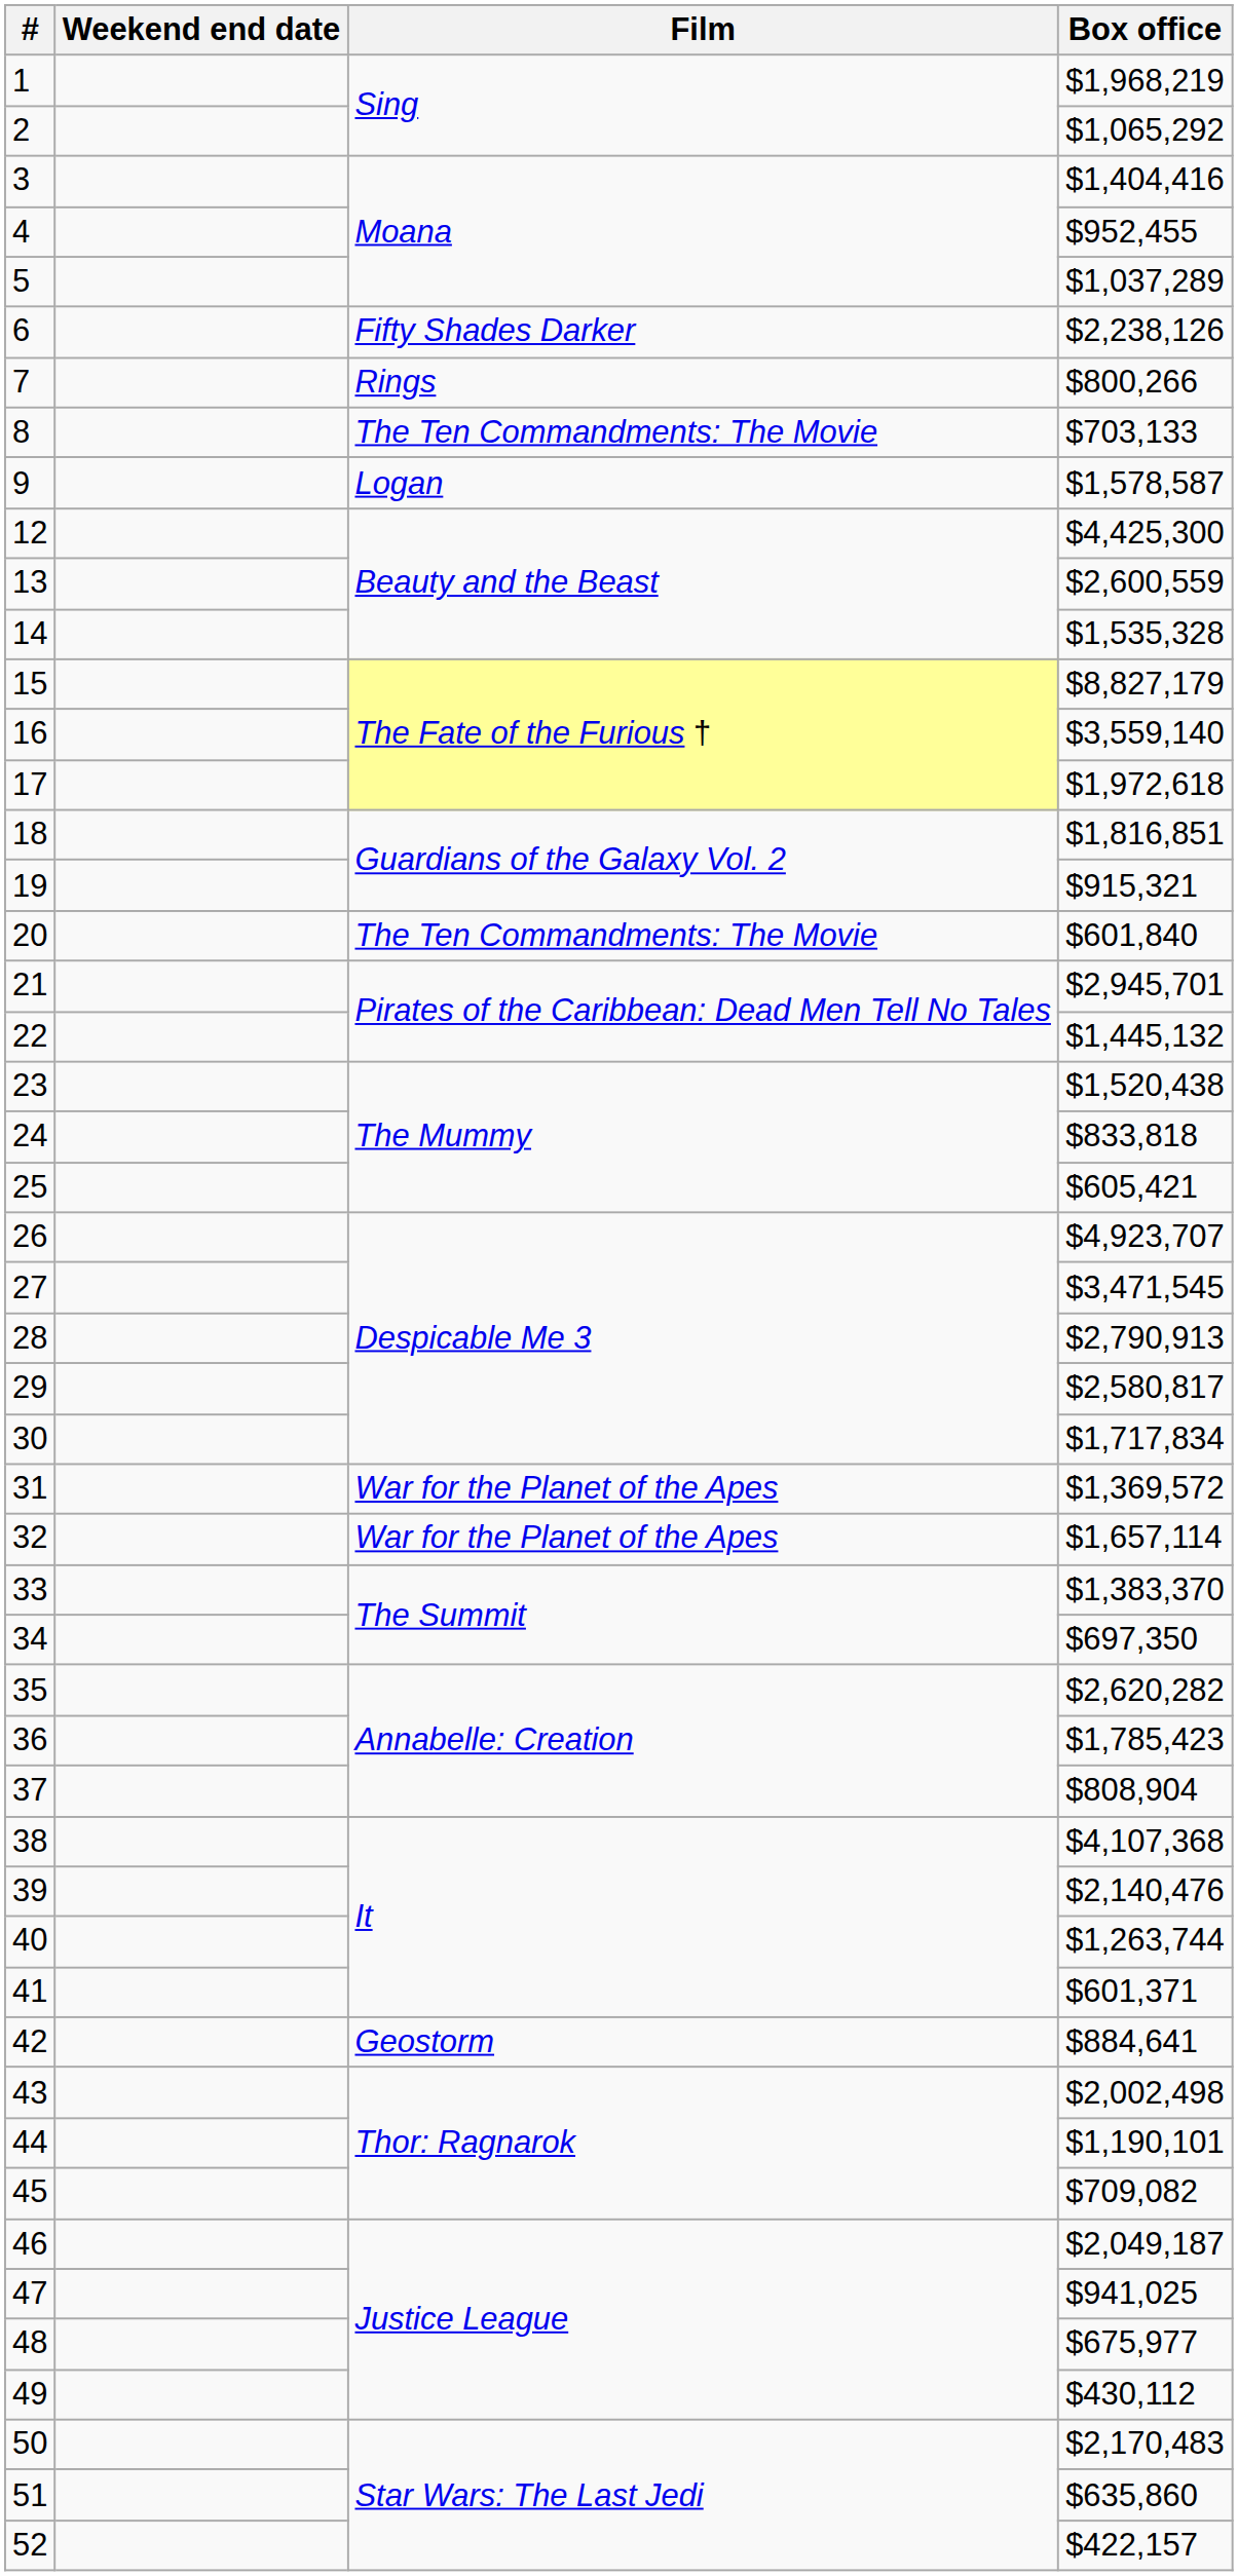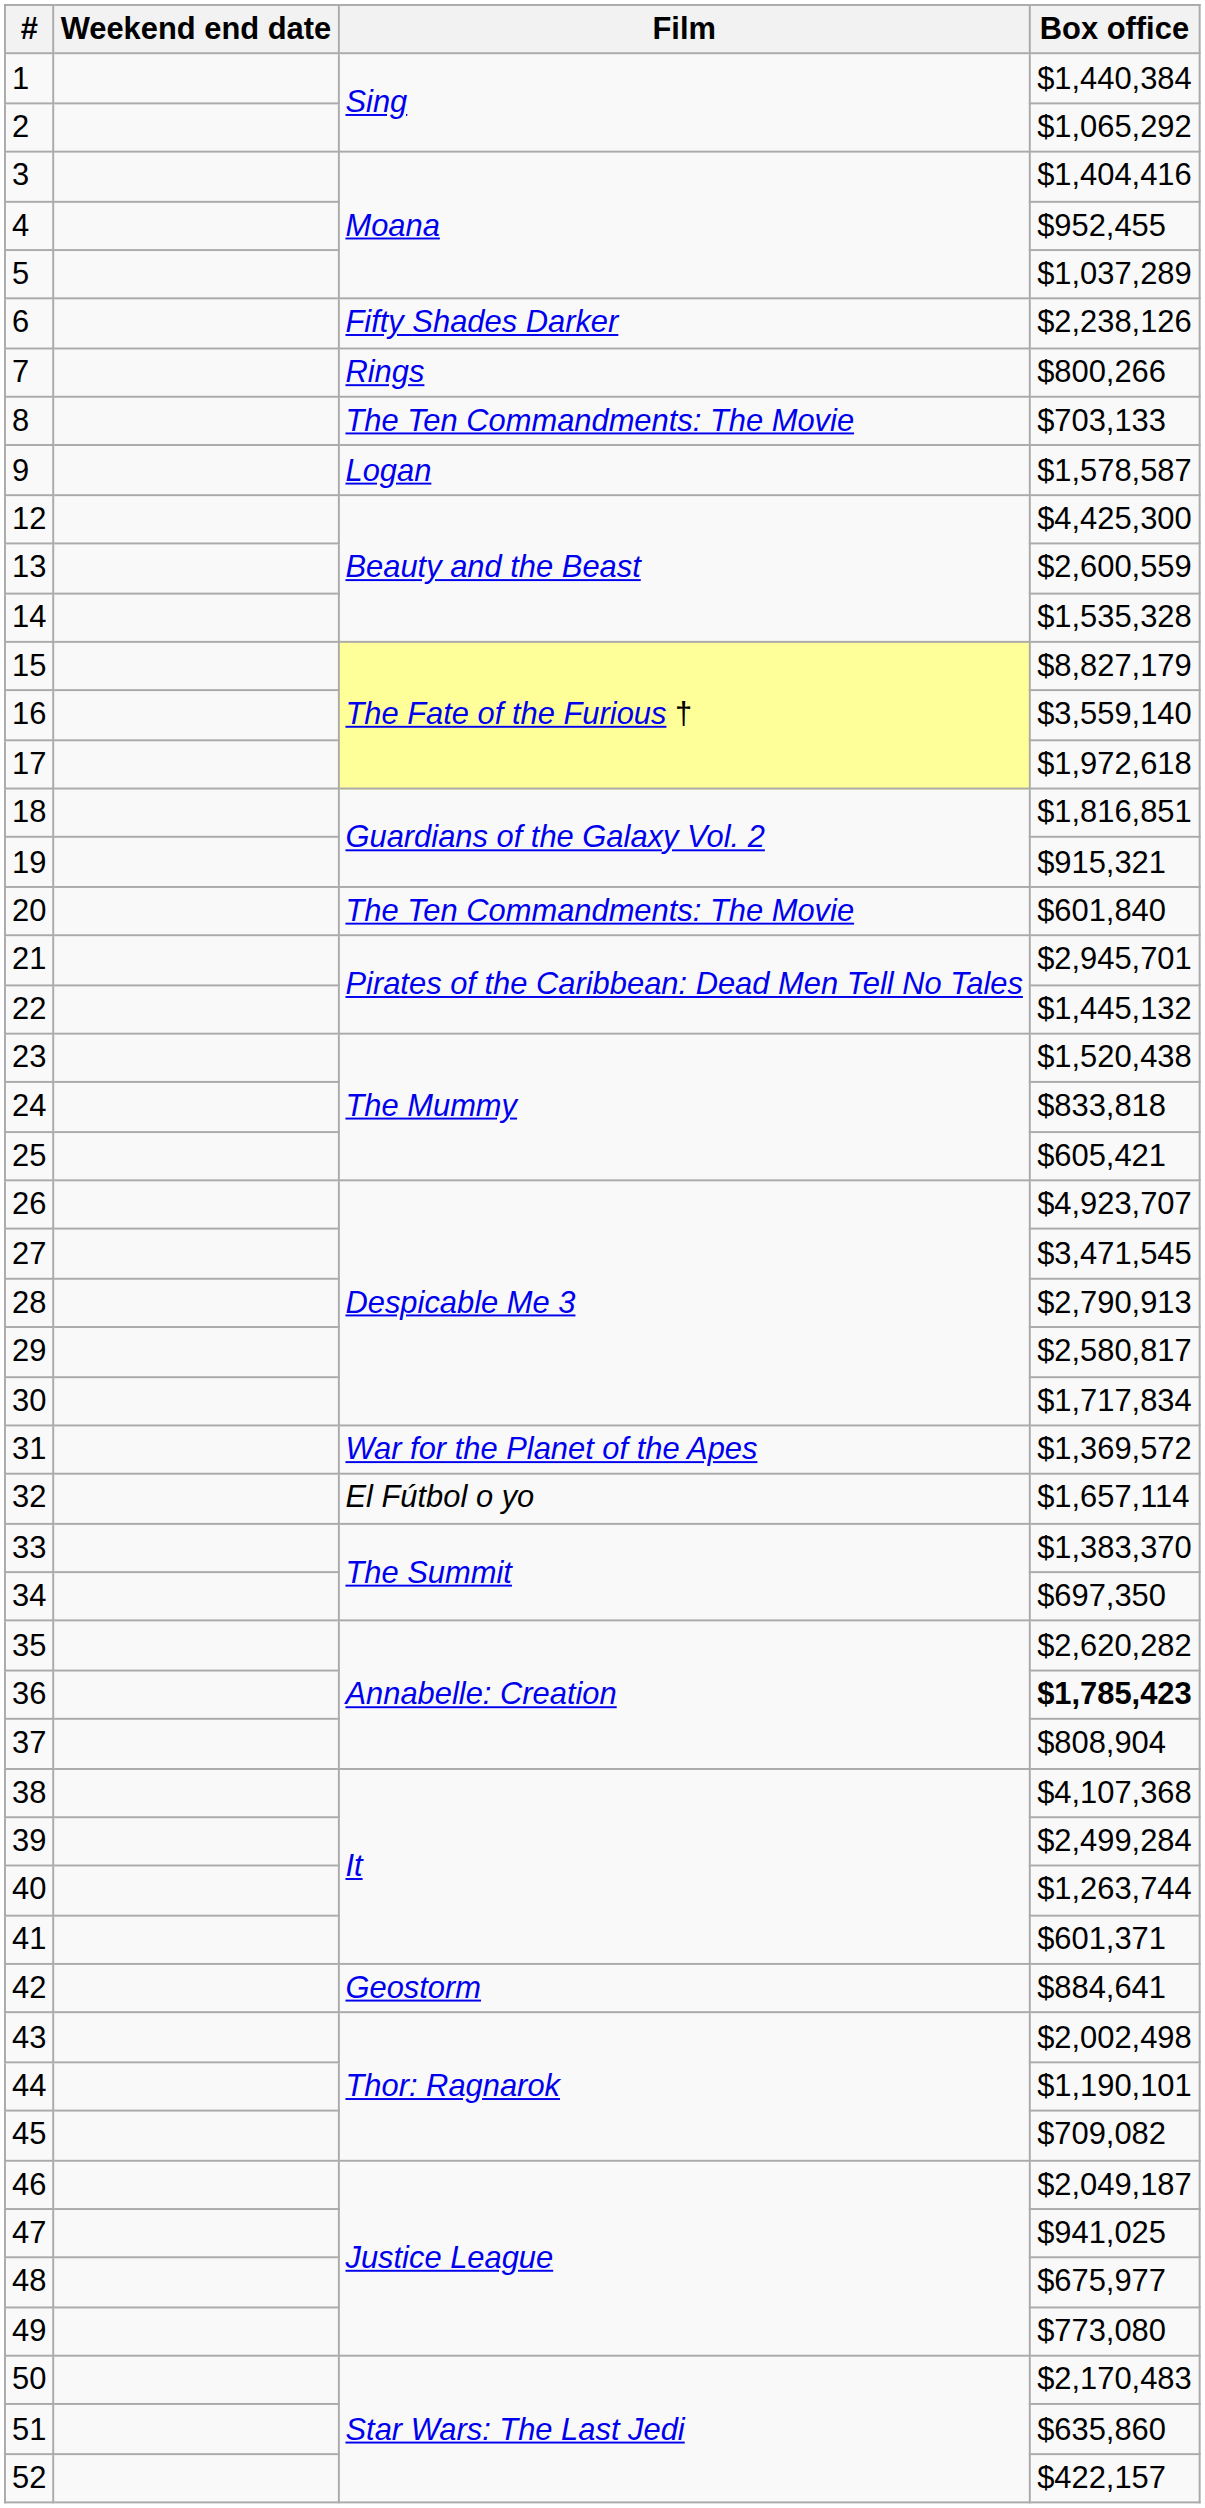 <table class="wikitable sortable">
 <tr>
 <th abbr="Week">#</th>
 <th abbr="Date">Weekend end date</th>
 <th>Film</th>
 <th>Box office</th>
 </tr>
 <tr>
 <td>1</td>
 <td></td>
 <td rowspan="2"><em><a href='#'>Sing</a></em></td>
-<td>$1,968,219</td>
+<td>$1,440,384</td>
 </tr>
 <tr>
 <td>2</td>
 <td></td>
 <td>$1,065,292</td>
 </tr>
 <tr>
 <td>3</td>
 <td></td>
 <td rowspan="3"><em><a href='#'>Moana</a></em></td>
 <td>$1,404,416</td>
 </tr>
 <tr>
 <td>4</td>
 <td></td>
 <td>$952,455</td>
 </tr>
 <tr>
 <td>5</td>
 <td></td>
 <td>$1,037,289</td>
 </tr>
 <tr>
 <td>6</td>
 <td></td>
 <td><em><a href='#'>Fifty Shades Darker</a></em></td>
 <td>$2,238,126</td>
 </tr>
 <tr>
 <td>7</td>
 <td></td>
 <td><em><a href='#'>Rings</a></em></td>
 <td>$800,266</td>
 </tr>
 <tr>
 <td>8</td>
 <td></td>
 <td><em><a href='#'>The Ten Commandments: The Movie</a></em></td>
 <td>$703,133</td>
 </tr>
 <tr>
 <td>9</td>
 <td></td>
 <td><em><a href='#'>Logan</a></em></td>
 <td>$1,578,587</td>
 </tr>
 <tr>
 <td>12</td>
 <td></td>
 <td rowspan="3"><em><a href='#'>Beauty and the Beast</a></em></td>
 <td>$4,425,300</td>
 </tr>
 <tr>
 <td>13</td>
 <td></td>
 <td>$2,600,559</td>
 </tr>
 <tr>
 <td>14</td>
 <td></td>
 <td>$1,535,328</td>
 </tr>
 <tr>
 <td>15</td>
 <td></td>
 <td rowspan="3" style="background-color:#FFFF99"><em><a href='#'>The Fate of the Furious</a></em> †</td>
 <td>$8,827,179</td>
 </tr>
 <tr>
 <td>16</td>
 <td></td>
 <td>$3,559,140</td>
 </tr>
 <tr>
 <td>17</td>
 <td></td>
 <td>$1,972,618</td>
 </tr>
 <tr>
 <td>18</td>
 <td></td>
 <td rowspan="2"><em><a href='#'>Guardians of the Galaxy Vol. 2</a></em></td>
 <td>$1,816,851</td>
 </tr>
 <tr>
 <td>19</td>
 <td></td>
 <td>$915,321</td>
 </tr>
 <tr>
 <td>20</td>
 <td></td>
 <td><em><a href='#'>The Ten Commandments: The Movie</a></em></td>
 <td>$601,840</td>
 </tr>
 <tr>
 <td>21</td>
 <td></td>
 <td rowspan="2"><em><a href='#'>Pirates of the Caribbean: Dead Men Tell No Tales</a></em></td>
 <td>$2,945,701</td>
 </tr>
 <tr>
 <td>22</td>
 <td></td>
 <td>$1,445,132</td>
 </tr>
 <tr>
 <td>23</td>
 <td></td>
 <td rowspan="3"><em><a href='#'>The Mummy</a></em></td>
 <td>$1,520,438</td>
 </tr>
 <tr>
 <td>24</td>
 <td></td>
 <td>$833,818</td>
 </tr>
 <tr>
 <td>25</td>
 <td></td>
 <td>$605,421</td>
 </tr>
 <tr>
 <td>26</td>
 <td></td>
 <td rowspan="5"><em><a href='#'>Despicable Me 3</a></em></td>
 <td>$4,923,707</td>
 </tr>
 <tr>
 <td>27</td>
 <td></td>
 <td>$3,471,545</td>
 </tr>
 <tr>
 <td>28</td>
 <td></td>
 <td>$2,790,913</td>
 </tr>
 <tr>
 <td>29</td>
 <td></td>
 <td>$2,580,817</td>
 </tr>
 <tr>
 <td>30</td>
 <td></td>
 <td>$1,717,834</td>
 </tr>
 <tr>
 <td>31</td>
 <td></td>
 <td><em><a href='#'>War for the Planet of the Apes</a></em></td>
 <td>$1,369,572</td>
 </tr>
 <tr>
 <td>32</td>
 <td></td>
-<td><em><a href='#'>War for the Planet of the Apes</a></em></td>
+<td><em>El Fútbol o yo</em></td>
 <td>$1,657,114</td>
 </tr>
 <tr>
 <td>33</td>
 <td></td>
 <td rowspan="2"><em><a href='#'>The Summit</a></em></td>
 <td>$1,383,370</td>
 </tr>
 <tr>
 <td>34</td>
 <td></td>
 <td>$697,350</td>
 </tr>
 <tr>
 <td>35</td>
 <td></td>
 <td rowspan="3"><em><a href='#'>Annabelle: Creation</a></em></td>
 <td>$2,620,282</td>
 </tr>
 <tr>
 <td>36</td>
 <td></td>
-<td>$1,785,423</td>
+<td><strong>$1,785,423</strong></td>
 </tr>
 <tr>
 <td>37</td>
 <td></td>
 <td>$808,904</td>
 </tr>
 <tr>
 <td>38</td>
 <td></td>
 <td rowspan="4"><em><a href='#'>It</a></em></td>
 <td>$4,107,368</td>
 </tr>
 <tr>
 <td>39</td>
 <td></td>
-<td>$2,140,476</td>
+<td>$2,499,284</td>
 </tr>
 <tr>
 <td>40</td>
 <td></td>
 <td>$1,263,744</td>
 </tr>
 <tr>
 <td>41</td>
 <td></td>
 <td>$601,371</td>
 </tr>
 <tr>
 <td>42</td>
 <td></td>
 <td><em><a href='#'>Geostorm</a></em></td>
 <td>$884,641</td>
 </tr>
 <tr>
 <td>43</td>
 <td></td>
 <td rowspan="3"><em><a href='#'>Thor: Ragnarok</a></em></td>
 <td>$2,002,498</td>
 </tr>
 <tr>
 <td>44</td>
 <td></td>
 <td>$1,190,101</td>
 </tr>
 <tr>
 <td>45</td>
 <td></td>
 <td>$709,082</td>
 </tr>
 <tr>
 <td>46</td>
 <td></td>
 <td rowspan="4"><em><a href='#'>Justice League</a></em></td>
 <td>$2,049,187</td>
 </tr>
 <tr>
 <td>47</td>
 <td></td>
 <td>$941,025</td>
 </tr>
 <tr>
 <td>48</td>
 <td></td>
 <td>$675,977</td>
 </tr>
 <tr>
 <td>49</td>
 <td></td>
-<td>$430,112</td>
+<td>$773,080</td>
 </tr>
 <tr>
 <td>50</td>
 <td></td>
 <td rowspan="3"><em><a href='#'>Star Wars: The Last Jedi</a></em></td>
 <td>$2,170,483</td>
 </tr>
 <tr>
 <td>51</td>
 <td></td>
 <td>$635,860</td>
 </tr>
 <tr>
 <td>52</td>
 <td></td>
 <td>$422,157</td>
 </tr>
 </table>
